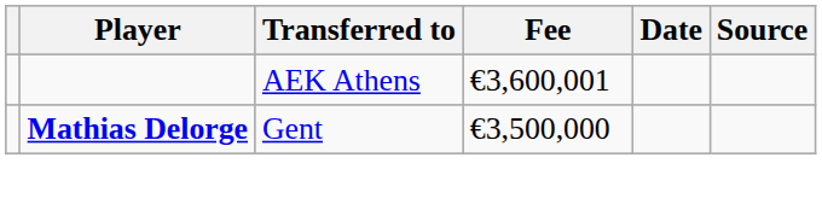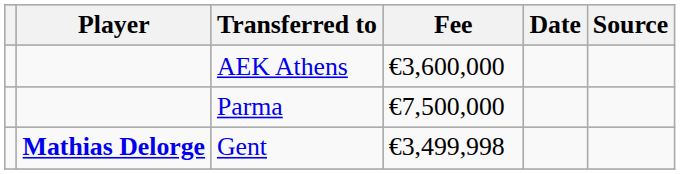 <table class="wikitable plainrowheaders sortable">
 <tr>
 <th></th>
 <th scope="col">Player</th>
 <th>Transferred to</th>
 <th style="width: 80px;">Fee</th>
 <th scope="col">Date</th>
 <th scope="col">Source</th>
 </tr>
 <tr>
 <td align="center"></td>
 <td></td>
 <td> <a href='#'>AEK Athens</a></td>
-<td>€3,600,001</td>
+<td>€3,600,000</td>
+<td></td>
+<td></td>
+</tr>
+<tr>
+<td align="center"></td>
+<td></td>
+<td> <a href='#'>Parma</a></td>
+<td>€7,500,000</td>
 <td></td>
 <td></td>
 </tr>
 <tr>
 <td align="center"></td>
 <td><strong> <a href='#'>Mathias Delorge</a></strong></td>
 <td> <a href='#'>Gent</a></td>
-<td>€3,500,000</td>
+<td>€3,499,998</td>
 <td></td>
 <td></td>
 </tr>
 </table>
